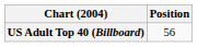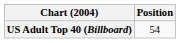 <table class="wikitable plainrowheaders" style="text-align:center">
 <tr>
 <th>Chart (2004)</th>
 <th>Position</th>
 </tr>
 <tr>
 <th scope="row">US Adult Top 40 (<em>Billboard</em>)</th>
-<td>56</td>
+<td>54</td>
 </tr>
 </table>
